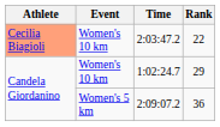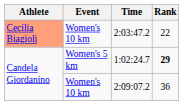 <table class="wikitable" style="text-align:center; font-size:90%; width:30%;">
 <tr>
 <th>Athlete</th>
 <th>Event</th>
 <th>Time</th>
 <th>Rank</th>
 </tr>
 <tr>
 <td align=left style="background: lightsalmon;"><a href='#'>Cecilia Biagioli</a></td>
 <td align=left><a href='#'>Women's 10 km</a></td>
 <td>2:03:47.2</td>
 <td>22</td>
 </tr>
 <tr>
 <td align=left rowspan=2><a href='#'>Candela Giordanino</a></td>
-<td align=left><a href='#'>Women's 10 km</a></td>
+<td align=left><a href='#'>Women's 5 km</a></td>
 <td>1:02:24.7</td>
-<td>29</td>
+<td><strong>29</strong></td>
 </tr>
 <tr>
-<td align=left><a href='#'>Women's 5 km</a></td>
+<td align=left><a href='#'>Women's 10 km</a></td>
 <td>2:09:07.2</td>
 <td>36</td>
 </tr>
 </table>
